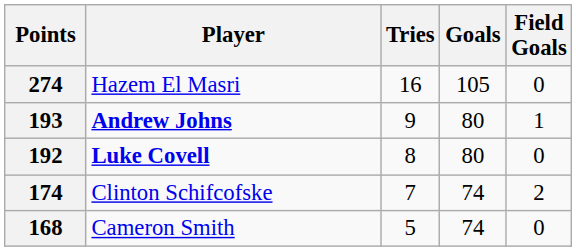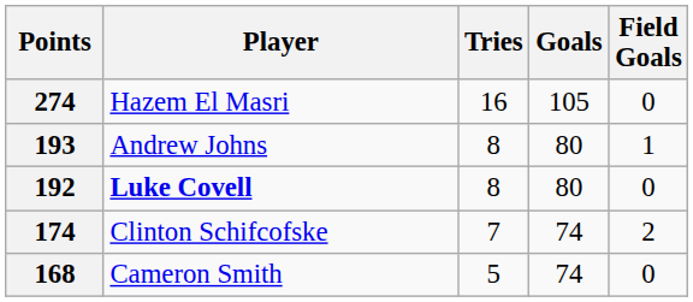 <table class="wikitable" style="text-align:left;">
 <tr>
 <th width=50>Points</th>
 <th width=200>Player</th>
 <th width=30>Tries</th>
 <th width=30>Goals</th>
 <th width=30>Field Goals</th>
 </tr>
 <tr>
 <th>274</th>
 <td> <a href='#'>Hazem El Masri</a></td>
 <td align=center>16</td>
 <td align=center>105</td>
 <td align=center>0</td>
 </tr>
 <tr>
 <th>193</th>
-<td><strong> <a href='#'>Andrew Johns</a></strong></td>
-<td align=center>9</td>
+<td> <a href='#'>Andrew Johns</a></td>
+<td align=center>8</td>
 <td align=center>80</td>
 <td align=center>1</td>
 </tr>
 <tr>
 <th>192</th>
 <td><strong> <a href='#'>Luke Covell</a></strong></td>
 <td align=center>8</td>
 <td align=center>80</td>
 <td align=center>0</td>
 </tr>
 <tr>
 <th>174</th>
 <td> <a href='#'>Clinton Schifcofske</a></td>
 <td align=center>7</td>
 <td align=center>74</td>
 <td align=center>2</td>
 </tr>
 <tr>
 <th>168</th>
 <td> <a href='#'>Cameron Smith</a></td>
 <td align=center>5</td>
 <td align=center>74</td>
 <td align=center>0</td>
 </tr>
 </table>
